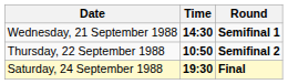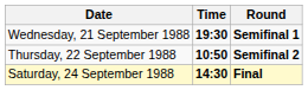 <table class="wikitable">
 <tr>
 <th>Date</th>
 <th>Time</th>
 <th>Round</th>
 </tr>
 <tr>
 <td>Wednesday, 21 September 1988</td>
-<td><strong>14:30</strong></td>
+<td><strong>19:30</strong></td>
 <td><strong>Semifinal 1</strong></td>
 </tr>
 <tr>
 <td>Thursday, 22 September 1988</td>
 <td><strong>10:50</strong></td>
 <td><strong>Semifinal 2</strong></td>
 </tr>
 <tr style=background:lemonchiffon>
 <td>Saturday, 24 September 1988</td>
-<td><strong>19:30</strong></td>
+<td><strong>14:30</strong></td>
 <td><strong>Final</strong></td>
 </tr>
 </table>
